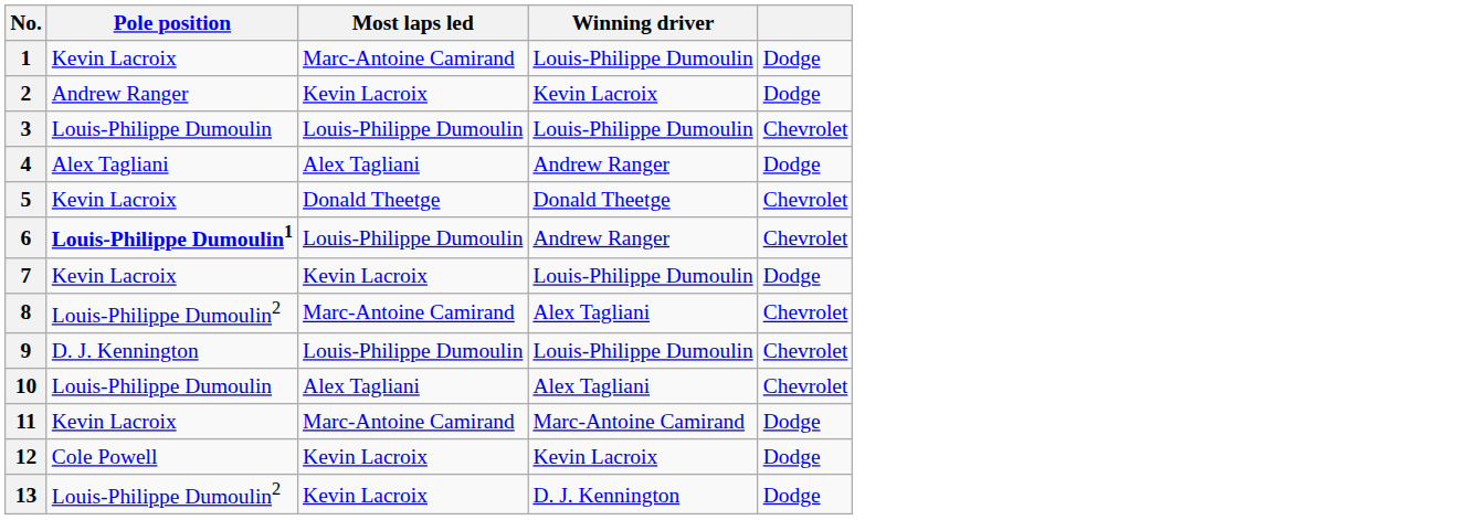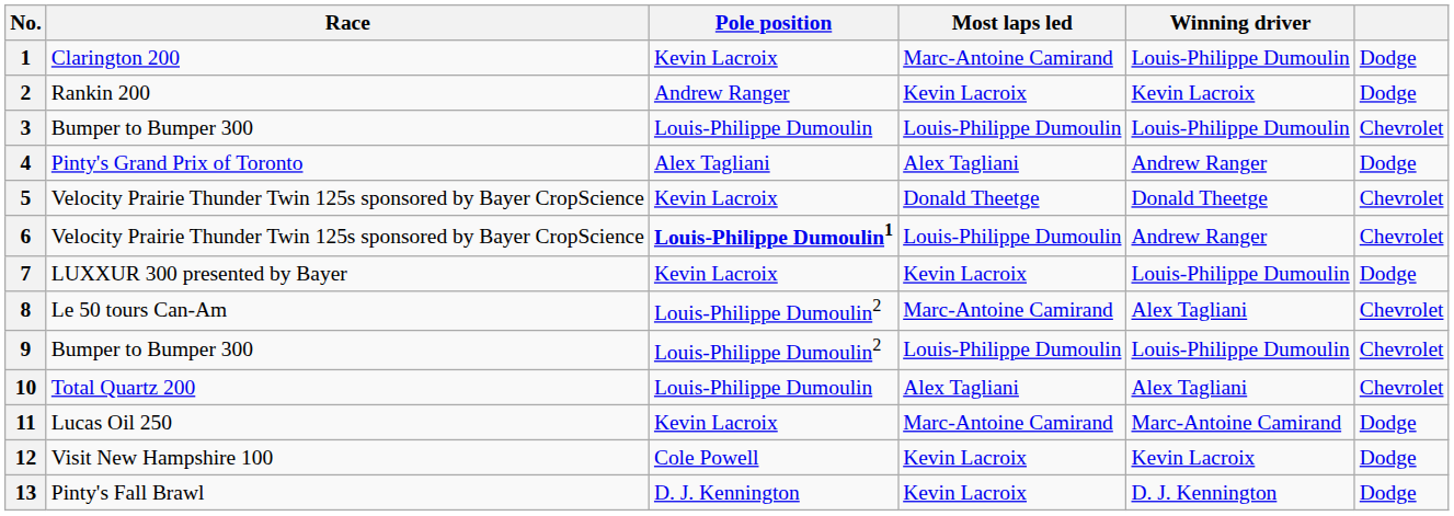 <table class="wikitable sortable" style="font-size:95%">
 <tr>
 <th>No.</th>
+<th>Race</th>
 <th><a href='#'>Pole position</a></th>
 <th>Most laps led</th>
 <th>Winning driver</th>
 <th></th>
 </tr>
 <tr>
 <th>1</th>
+<td><a href='#'>Clarington 200</a></td>
 <td><a href='#'>Kevin Lacroix</a></td>
 <td><a href='#'>Marc-Antoine Camirand</a></td>
 <td><a href='#'>Louis-Philippe Dumoulin</a></td>
 <td><a href='#'>Dodge</a></td>
 </tr>
 <tr>
 <th>2</th>
+<td>Rankin 200</td>
 <td><a href='#'>Andrew Ranger</a></td>
 <td><a href='#'>Kevin Lacroix</a></td>
 <td><a href='#'>Kevin Lacroix</a></td>
 <td><a href='#'>Dodge</a></td>
 </tr>
 <tr>
 <th>3</th>
+<td>Bumper to Bumper 300</td>
 <td><a href='#'>Louis-Philippe Dumoulin</a></td>
 <td><a href='#'>Louis-Philippe Dumoulin</a></td>
 <td><a href='#'>Louis-Philippe Dumoulin</a></td>
 <td><a href='#'>Chevrolet</a></td>
 </tr>
 <tr>
 <th>4</th>
+<td><a href='#'>Pinty's Grand Prix of Toronto</a></td>
 <td><a href='#'>Alex Tagliani</a></td>
 <td><a href='#'>Alex Tagliani</a></td>
 <td><a href='#'>Andrew Ranger</a></td>
 <td><a href='#'>Dodge</a></td>
 </tr>
 <tr>
 <th>5</th>
+<td>Velocity Prairie Thunder Twin 125s sponsored by Bayer CropScience</td>
 <td><a href='#'>Kevin Lacroix</a></td>
 <td><a href='#'>Donald Theetge</a></td>
 <td><a href='#'>Donald Theetge</a></td>
 <td><a href='#'>Chevrolet</a></td>
 </tr>
 <tr>
 <th>6</th>
+<td>Velocity Prairie Thunder Twin 125s sponsored by Bayer CropScience</td>
 <td><strong><a href='#'>Louis-Philippe Dumoulin</a><sup>1</sup></strong></td>
 <td><a href='#'>Louis-Philippe Dumoulin</a></td>
 <td><a href='#'>Andrew Ranger</a></td>
 <td><a href='#'>Chevrolet</a></td>
 </tr>
 <tr>
 <th>7</th>
+<td>LUXXUR 300 presented by Bayer</td>
 <td><a href='#'>Kevin Lacroix</a></td>
 <td><a href='#'>Kevin Lacroix</a></td>
 <td><a href='#'>Louis-Philippe Dumoulin</a></td>
 <td><a href='#'>Dodge</a></td>
 </tr>
 <tr>
 <th>8</th>
+<td>Le 50 tours Can-Am</td>
 <td><a href='#'>Louis-Philippe Dumoulin</a><sup>2</sup></td>
 <td><a href='#'>Marc-Antoine Camirand</a></td>
 <td><a href='#'>Alex Tagliani</a></td>
 <td><a href='#'>Chevrolet</a></td>
 </tr>
 <tr>
 <th>9</th>
-<td><a href='#'>D. J. Kennington</a></td>
+<td>Bumper to Bumper 300</td>
+<td><a href='#'>Louis-Philippe Dumoulin</a><sup>2</sup></td>
 <td><a href='#'>Louis-Philippe Dumoulin</a></td>
 <td><a href='#'>Louis-Philippe Dumoulin</a></td>
 <td><a href='#'>Chevrolet</a></td>
 </tr>
 <tr>
 <th>10</th>
+<td><a href='#'>Total Quartz 200</a></td>
 <td><a href='#'>Louis-Philippe Dumoulin</a></td>
 <td><a href='#'>Alex Tagliani</a></td>
 <td><a href='#'>Alex Tagliani</a></td>
 <td><a href='#'>Chevrolet</a></td>
 </tr>
 <tr>
 <th>11</th>
+<td>Lucas Oil 250</td>
 <td><a href='#'>Kevin Lacroix</a></td>
 <td><a href='#'>Marc-Antoine Camirand</a></td>
 <td><a href='#'>Marc-Antoine Camirand</a></td>
 <td><a href='#'>Dodge</a></td>
 </tr>
 <tr>
 <th>12</th>
+<td>Visit New Hampshire 100</td>
 <td><a href='#'>Cole Powell</a></td>
 <td><a href='#'>Kevin Lacroix</a></td>
 <td><a href='#'>Kevin Lacroix</a></td>
 <td><a href='#'>Dodge</a></td>
 </tr>
 <tr>
 <th>13</th>
-<td><a href='#'>Louis-Philippe Dumoulin</a><sup>2</sup></td>
+<td>Pinty's Fall Brawl</td>
+<td><a href='#'>D. J. Kennington</a></td>
 <td><a href='#'>Kevin Lacroix</a></td>
 <td><a href='#'>D. J. Kennington</a></td>
 <td><a href='#'>Dodge</a></td>
 </tr>
 </table>
